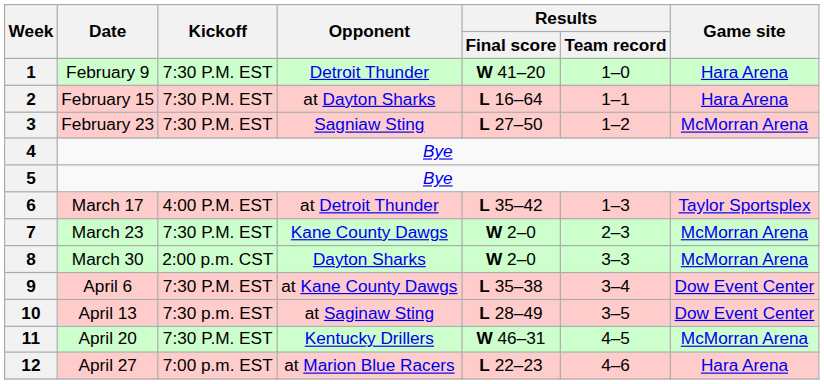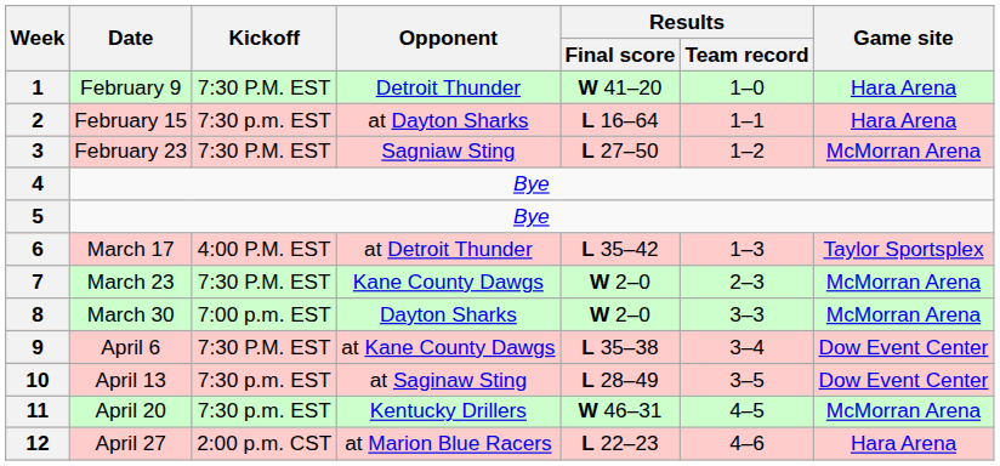 <table class="wikitable" style="font-size: 92%;" "align=center">
 <tr>
 <th rowspan="2">Week</th>
 <th rowspan="2">Date</th>
 <th rowspan="2">Kickoff</th>
 <th rowspan="2">Opponent</th>
 <th colspan="2">Results</th>
 <th rowspan="2">Game site</th>
 </tr>
 <tr>
 <th>Final score</th>
 <th>Team record</th>
 </tr>
 <tr style="background:#cfc">
 <th>1</th>
 <td style="text-align:center;">February 9</td>
 <td style="text-align:center;">7:30 P.M. EST</td>
 <td style="text-align:center;"><a href='#'>Detroit Thunder</a></td>
 <td style="text-align:center;"><strong>W</strong> 41–20</td>
 <td style="text-align:center;">1–0</td>
 <td style="text-align:center;"><a href='#'>Hara Arena</a></td>
 </tr>
 <tr style="background:#fcc">
 <th>2</th>
 <td style="text-align:center;">February 15</td>
-<td style="text-align:center;">7:30 P.M. EST</td>
+<td style="text-align:center;">7:30 p.m. EST</td>
 <td style="text-align:center;">at <a href='#'>Dayton Sharks</a></td>
 <td style="text-align:center;"><strong>L</strong> 16–64</td>
 <td style="text-align:center;">1–1</td>
 <td style="text-align:center;"><a href='#'>Hara Arena</a></td>
 </tr>
 <tr style="background:#fcc">
 <th>3</th>
 <td style="text-align:center;">February 23</td>
 <td style="text-align:center;">7:30 P.M. EST</td>
 <td style="text-align:center;"><a href='#'>Sagniaw Sting</a></td>
 <td style="text-align:center;"><strong>L</strong> 27–50</td>
 <td style="text-align:center;">1–2</td>
 <td style="text-align:center;"><a href='#'>McMorran Arena</a></td>
 </tr>
 <tr style=>
 <th>4</th>
 <td colspan="8" style="text-align:center;"><em><a href='#'>Bye</a></em></td>
 </tr>
 <tr style=>
 <th>5</th>
 <td colspan="8" style="text-align:center;"><em><a href='#'>Bye</a></em></td>
 </tr>
 <tr style="background:#fcc">
 <th>6</th>
 <td style="text-align:center;">March 17</td>
 <td style="text-align:center;">4:00 P.M. EST</td>
 <td style="text-align:center;">at <a href='#'>Detroit Thunder</a></td>
 <td style="text-align:center;"><strong>L</strong> 35–42</td>
 <td style="text-align:center;">1–3</td>
 <td style="text-align:center;"><a href='#'>Taylor Sportsplex</a></td>
 </tr>
 <tr style="background:#cfc">
 <th>7</th>
 <td style="text-align:center;">March 23</td>
 <td style="text-align:center;">7:30 P.M. EST</td>
 <td style="text-align:center;"><a href='#'>Kane County Dawgs</a></td>
 <td style="text-align:center;"><strong>W</strong> 2–0</td>
 <td style="text-align:center;">2–3</td>
 <td style="text-align:center;"><a href='#'>McMorran Arena</a></td>
 </tr>
 <tr style="background:#cfc">
 <th>8</th>
 <td style="text-align:center;">March 30</td>
-<td style="text-align:center;">2:00 p.m. CST</td>
+<td style="text-align:center;">7:00 p.m. EST</td>
 <td style="text-align:center;"><a href='#'>Dayton Sharks</a></td>
 <td style="text-align:center;"><strong>W</strong> 2–0</td>
 <td style="text-align:center;">3–3</td>
 <td style="text-align:center;"><a href='#'>McMorran Arena</a></td>
 </tr>
 <tr style="background:#fcc">
 <th>9</th>
 <td style="text-align:center;">April 6</td>
 <td style="text-align:center;">7:30 P.M. EST</td>
 <td style="text-align:center;">at <a href='#'>Kane County Dawgs</a></td>
 <td style="text-align:center;"><strong>L</strong> 35–38</td>
 <td style="text-align:center;">3–4</td>
 <td style="text-align:center;"><a href='#'>Dow Event Center</a></td>
 </tr>
 <tr style="background:#fcc">
 <th>10</th>
 <td style="text-align:center;">April 13</td>
 <td style="text-align:center;">7:30 p.m. EST</td>
 <td style="text-align:center;">at <a href='#'>Saginaw Sting</a></td>
 <td style="text-align:center;"><strong>L</strong> 28–49</td>
 <td style="text-align:center;">3–5</td>
 <td style="text-align:center;"><a href='#'>Dow Event Center</a></td>
 </tr>
 <tr style="background:#cfc">
 <th>11</th>
 <td style="text-align:center;">April 20</td>
-<td style="text-align:center;">7:30 P.M. EST</td>
+<td style="text-align:center;">7:30 p.m. EST</td>
 <td style="text-align:center;"><a href='#'>Kentucky Drillers</a></td>
 <td style="text-align:center;"><strong>W</strong> 46–31</td>
 <td style="text-align:center;">4–5</td>
 <td style="text-align:center;"><a href='#'>McMorran Arena</a></td>
 </tr>
 <tr style="background:#fcc">
 <th>12</th>
 <td style="text-align:center;">April 27</td>
-<td style="text-align:center;">7:00 p.m. EST</td>
+<td style="text-align:center;">2:00 p.m. CST</td>
 <td style="text-align:center;">at <a href='#'>Marion Blue Racers</a></td>
 <td style="text-align:center;"><strong>L</strong> 22–23</td>
 <td style="text-align:center;">4–6</td>
 <td style="text-align:center;"><a href='#'>Hara Arena</a></td>
 </tr>
 </table>
